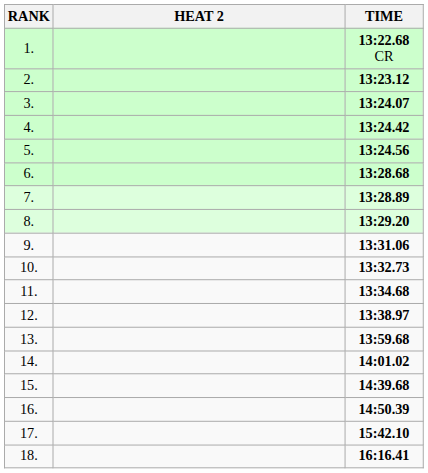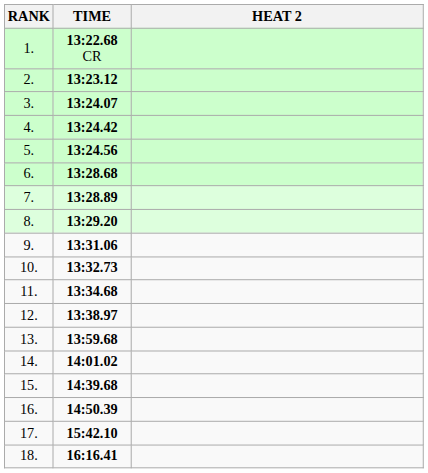 <table class="wikitable" style="border-collapse: collapse; font-size: 90%;">
 <tr>
 <th>RANK</th>
+<th style="width: 5em">TIME</th>
 <th style="width: 20em">HEAT 2</th>
-<th style="width: 5em">TIME</th>
 </tr>
 <tr style="background:#ccffcc;">
 <td align="center">1.</td>
+<td align="center"><strong>13:22.68</strong> CR</td>
 <td></td>
-<td align="center"><strong>13:22.68</strong> CR</td>
 </tr>
 <tr style="background:#ccffcc;">
 <td align="center">2.</td>
+<td align="center"><strong>13:23.12</strong></td>
 <td></td>
-<td align="center"><strong>13:23.12</strong></td>
 </tr>
 <tr style="background:#ccffcc;">
 <td align="center">3.</td>
+<td align="center"><strong>13:24.07</strong></td>
 <td></td>
-<td align="center"><strong>13:24.07</strong></td>
 </tr>
 <tr style="background:#ccffcc;">
 <td align="center">4.</td>
+<td align="center"><strong>13:24.42</strong></td>
 <td></td>
-<td align="center"><strong>13:24.42</strong></td>
 </tr>
 <tr style="background:#ccffcc;">
 <td align="center">5.</td>
+<td align="center"><strong>13:24.56</strong></td>
 <td></td>
-<td align="center"><strong>13:24.56</strong></td>
 </tr>
 <tr style="background:#ccffcc;">
 <td align="center">6.</td>
+<td align="center"><strong>13:28.68</strong></td>
 <td></td>
-<td align="center"><strong>13:28.68</strong></td>
 </tr>
 <tr style="background:#ddffdd;">
 <td align="center">7.</td>
+<td align="center"><strong>13:28.89</strong></td>
 <td></td>
-<td align="center"><strong>13:28.89</strong></td>
 </tr>
 <tr style="background:#ddffdd;">
 <td align="center">8.</td>
+<td align="center"><strong>13:29.20</strong></td>
 <td></td>
-<td align="center"><strong>13:29.20</strong></td>
 </tr>
 <tr>
 <td align="center">9.</td>
+<td align="center"><strong>13:31.06</strong></td>
 <td></td>
-<td align="center"><strong>13:31.06</strong></td>
 </tr>
 <tr>
 <td align="center">10.</td>
+<td align="center"><strong>13:32.73</strong></td>
 <td></td>
-<td align="center"><strong>13:32.73</strong></td>
 </tr>
 <tr>
 <td align="center">11.</td>
+<td align="center"><strong>13:34.68</strong></td>
 <td></td>
-<td align="center"><strong>13:34.68</strong></td>
 </tr>
 <tr>
 <td align="center">12.</td>
+<td align="center"><strong>13:38.97</strong></td>
 <td></td>
-<td align="center"><strong>13:38.97</strong></td>
 </tr>
 <tr>
 <td align="center">13.</td>
+<td align="center"><strong>13:59.68</strong></td>
 <td></td>
-<td align="center"><strong>13:59.68</strong></td>
 </tr>
 <tr>
 <td align="center">14.</td>
+<td align="center"><strong>14:01.02</strong></td>
 <td></td>
-<td align="center"><strong>14:01.02</strong></td>
 </tr>
 <tr>
 <td align="center">15.</td>
+<td align="center"><strong>14:39.68</strong></td>
 <td></td>
-<td align="center"><strong>14:39.68</strong></td>
 </tr>
 <tr>
 <td align="center">16.</td>
+<td align="center"><strong>14:50.39</strong></td>
 <td></td>
-<td align="center"><strong>14:50.39</strong></td>
 </tr>
 <tr>
 <td align="center">17.</td>
+<td align="center"><strong>15:42.10</strong></td>
 <td></td>
-<td align="center"><strong>15:42.10</strong></td>
 </tr>
 <tr>
 <td align="center">18.</td>
+<td align="center"><strong>16:16.41</strong></td>
 <td></td>
-<td align="center"><strong>16:16.41</strong></td>
 </tr>
 </table>
